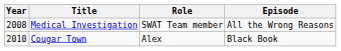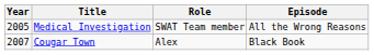 <table class="wikitable sortable">
 <tr>
 <th>Year</th>
 <th>Title</th>
 <th>Role</th>
 <th class="unsortable">Episode</th>
 </tr>
 <tr>
-<td>2008</td>
+<td>2005</td>
 <td><a href='#'>Medical Investigation</a></td>
 <td>SWAT Team member</td>
 <td>All the Wrong Reasons</td>
 </tr>
 <tr>
-<td>2010</td>
+<td>2007</td>
 <td><a href='#'>Cougar Town</a></td>
 <td>Alex</td>
 <td>Black Book</td>
 </tr>
 </table>
